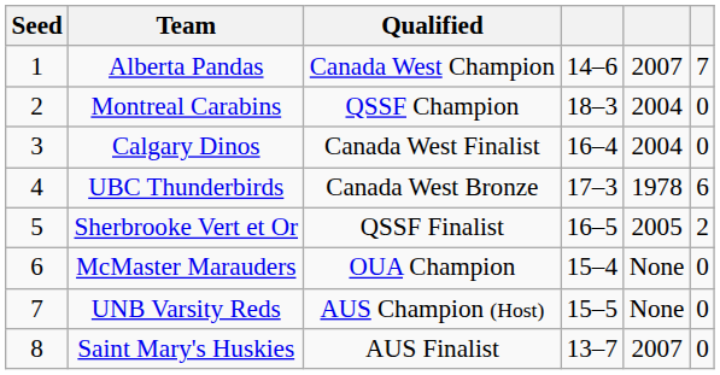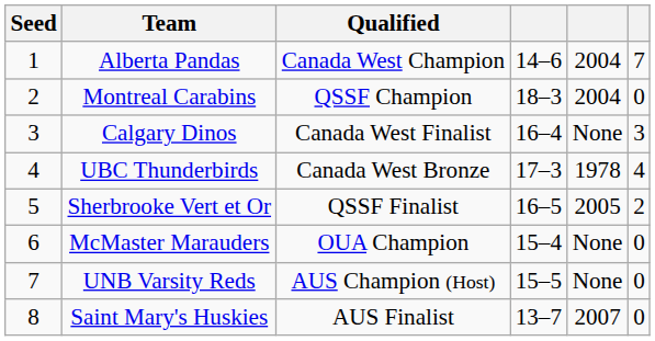 <table class="wikitable sortable" style="text-align: center;">
 <tr bgcolor="#efefef" align=center>
 <th align=left>Seed</th>
 <th align=left>Team</th>
 <th align=left>Qualified</th>
 <th align=left></th>
 <th align=left></th>
 <th align=left></th>
 </tr>
 <tr align=center>
 <td>1</td>
 <td><a href='#'>Alberta Pandas</a></td>
 <td><a href='#'>Canada West</a> Champion</td>
 <td>14–6</td>
-<td>2007</td>
+<td>2004</td>
 <td>7</td>
 </tr>
 <tr align=center>
 <td>2</td>
 <td><a href='#'>Montreal Carabins</a></td>
 <td><a href='#'>QSSF</a> Champion</td>
 <td>18–3</td>
 <td>2004</td>
 <td>0</td>
 </tr>
 <tr align=center>
 <td>3</td>
 <td><a href='#'>Calgary Dinos</a></td>
 <td>Canada West Finalist</td>
 <td>16–4</td>
-<td>2004</td>
-<td>0</td>
+<td>None</td>
+<td>3</td>
 </tr>
 <tr align=center>
 <td>4</td>
 <td><a href='#'>UBC Thunderbirds</a></td>
 <td>Canada West Bronze</td>
 <td>17–3</td>
 <td>1978</td>
-<td>6</td>
+<td>4</td>
 </tr>
 <tr align=center>
 <td>5</td>
 <td><a href='#'>Sherbrooke Vert et Or</a></td>
 <td>QSSF Finalist</td>
 <td>16–5</td>
 <td>2005</td>
 <td>2</td>
 </tr>
 <tr align=center>
 <td>6</td>
 <td><a href='#'>McMaster Marauders</a></td>
 <td><a href='#'>OUA</a> Champion</td>
 <td>15–4</td>
 <td>None</td>
 <td>0</td>
 </tr>
 <tr align=center>
 <td>7</td>
 <td><a href='#'>UNB Varsity Reds</a></td>
 <td><a href='#'>AUS</a> Champion <small>(Host)</small></td>
 <td>15–5</td>
 <td>None</td>
 <td>0</td>
 </tr>
 <tr align=center>
 <td>8</td>
 <td><a href='#'>Saint Mary's Huskies</a></td>
 <td>AUS Finalist</td>
 <td>13–7</td>
 <td>2007</td>
 <td>0</td>
 </tr>
 </table>
